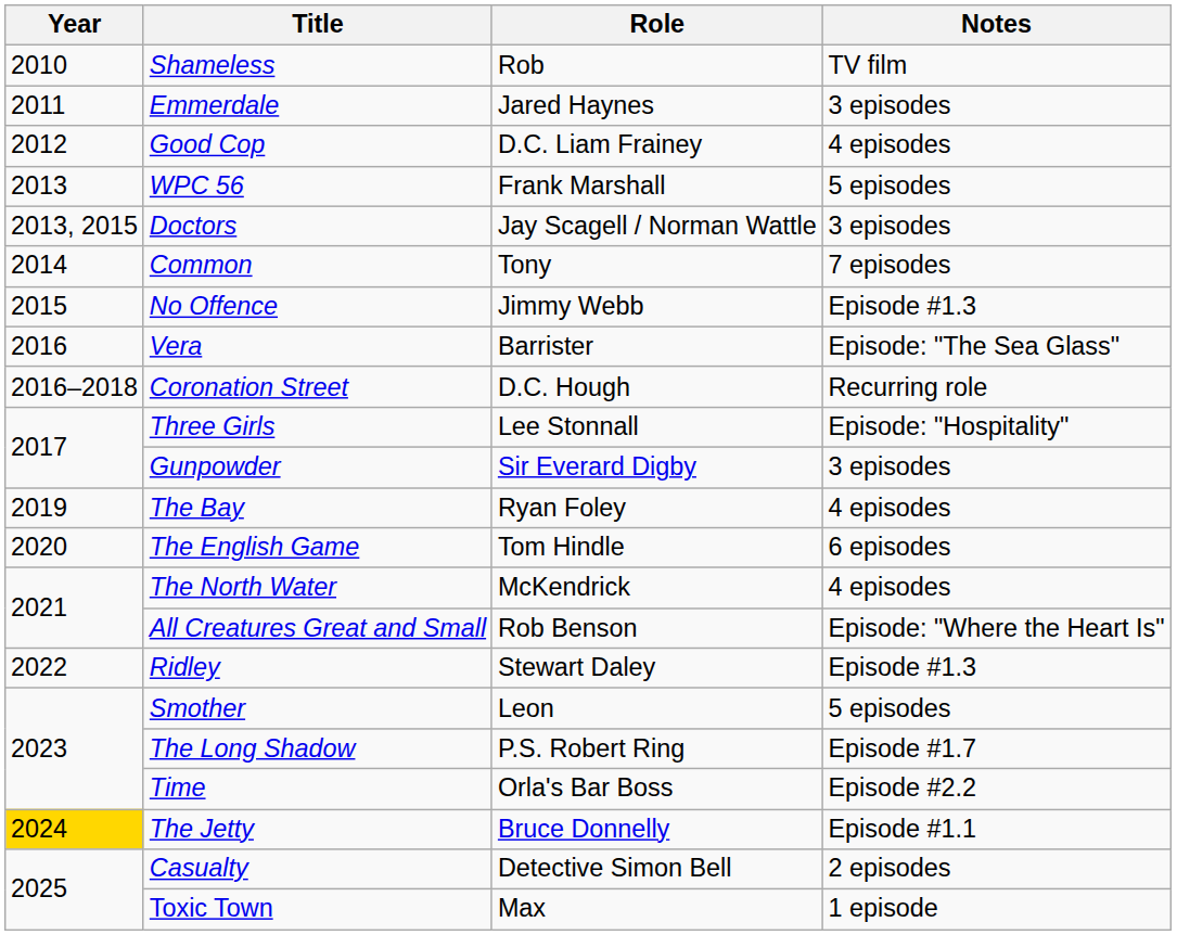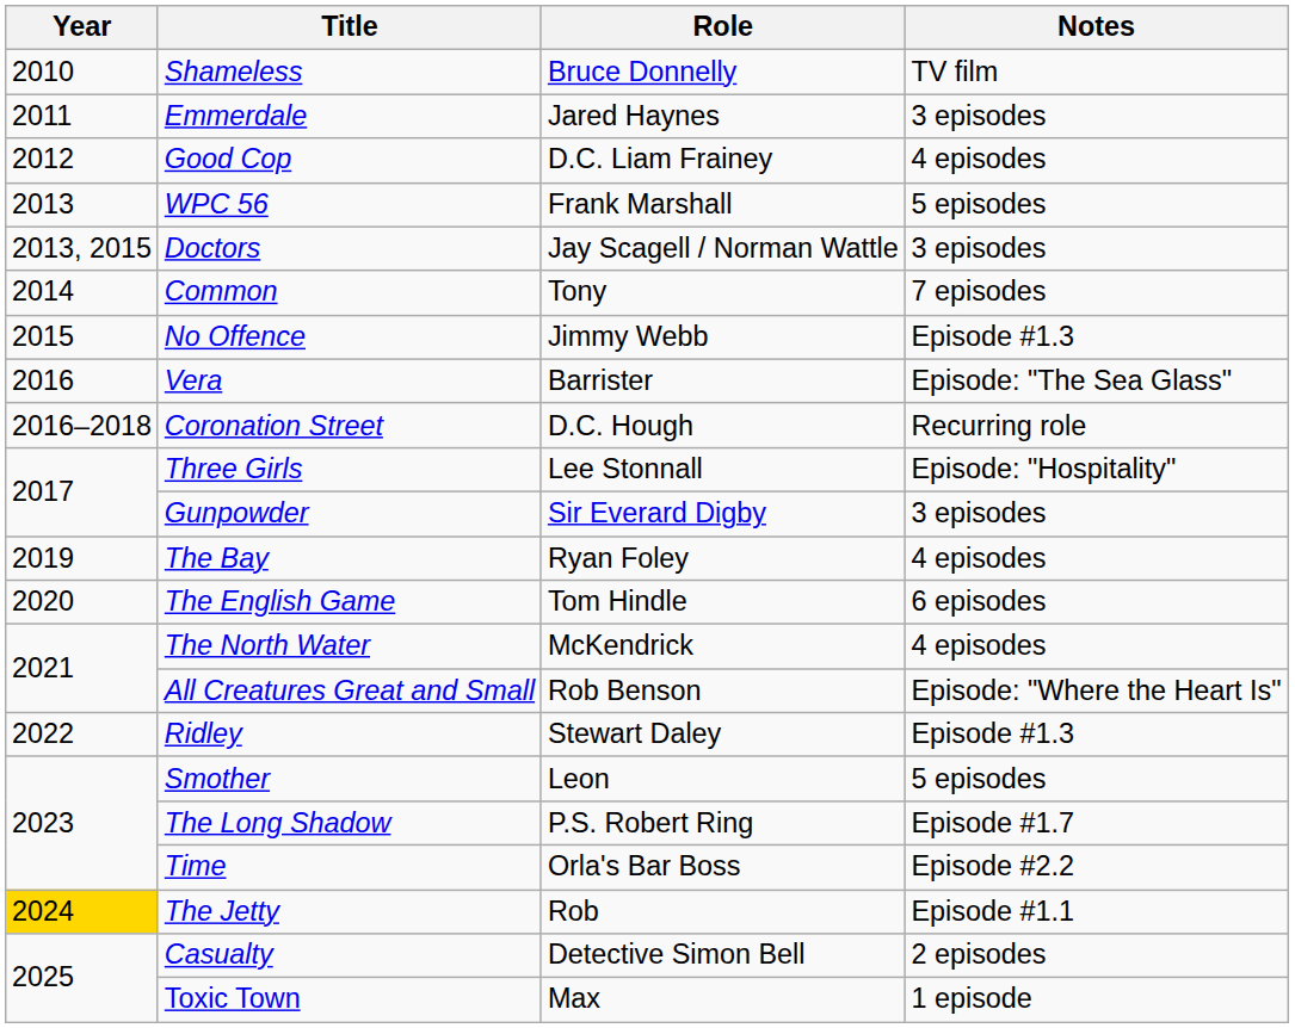 <table class="wikitable sortable">
 <tr>
 <th>Year</th>
 <th>Title</th>
 <th>Role</th>
 <th class="unsortable">Notes</th>
 </tr>
 <tr>
 <td>2010</td>
 <td><em><a href='#'>Shameless</a></em></td>
-<td>Rob</td>
+<td><a href='#'>Bruce Donnelly</a></td>
 <td>TV film</td>
 </tr>
 <tr>
 <td>2011</td>
 <td><em><a href='#'>Emmerdale</a></em></td>
 <td>Jared Haynes</td>
 <td>3 episodes</td>
 </tr>
 <tr>
 <td>2012</td>
 <td><em><a href='#'>Good Cop</a></em></td>
 <td>D.C. Liam Frainey</td>
 <td>4 episodes</td>
 </tr>
 <tr>
 <td>2013</td>
 <td><em><a href='#'>WPC 56</a></em></td>
 <td>Frank Marshall</td>
 <td>5 episodes</td>
 </tr>
 <tr>
 <td>2013, 2015</td>
 <td><em><a href='#'>Doctors</a></em></td>
 <td>Jay Scagell / Norman Wattle</td>
 <td>3 episodes</td>
 </tr>
 <tr>
 <td>2014</td>
 <td><em><a href='#'>Common</a></em></td>
 <td>Tony</td>
 <td>7 episodes</td>
 </tr>
 <tr>
 <td>2015</td>
 <td><em><a href='#'>No Offence</a></em></td>
 <td>Jimmy Webb</td>
 <td>Episode #1.3</td>
 </tr>
 <tr>
 <td>2016</td>
 <td><em><a href='#'>Vera</a></em></td>
 <td>Barrister</td>
 <td>Episode: "The Sea Glass"</td>
 </tr>
 <tr>
 <td>2016–2018</td>
 <td><em><a href='#'>Coronation Street</a></em></td>
 <td>D.C. Hough</td>
 <td>Recurring role</td>
 </tr>
 <tr>
 <td rowspan="2">2017</td>
 <td><em><a href='#'>Three Girls</a></em></td>
 <td>Lee Stonnall</td>
 <td>Episode: "Hospitality"</td>
 </tr>
 <tr>
 <td><em><a href='#'>Gunpowder</a></em></td>
 <td><a href='#'>Sir Everard Digby</a></td>
 <td>3 episodes</td>
 </tr>
 <tr>
 <td>2019</td>
 <td><em><a href='#'>The Bay</a></em></td>
 <td>Ryan Foley</td>
 <td>4 episodes</td>
 </tr>
 <tr>
 <td>2020</td>
 <td><em><a href='#'>The English Game</a></em></td>
 <td>Tom Hindle</td>
 <td>6 episodes</td>
 </tr>
 <tr>
 <td rowspan="2">2021</td>
 <td><em><a href='#'>The North Water</a></em></td>
 <td>McKendrick</td>
 <td>4 episodes</td>
 </tr>
 <tr>
 <td><em><a href='#'>All Creatures Great and Small</a></em></td>
 <td>Rob Benson</td>
 <td>Episode: "Where the Heart Is"</td>
 </tr>
 <tr>
 <td>2022</td>
 <td><em><a href='#'>Ridley</a></em></td>
 <td>Stewart Daley</td>
 <td>Episode #1.3</td>
 </tr>
 <tr>
 <td rowspan="3">2023</td>
 <td><em><a href='#'>Smother</a></em></td>
 <td>Leon</td>
 <td>5 episodes</td>
 </tr>
 <tr>
 <td><em><a href='#'>The Long Shadow</a></em></td>
 <td>P.S. Robert Ring</td>
 <td>Episode #1.7</td>
 </tr>
 <tr>
 <td><em><a href='#'>Time</a></em></td>
 <td>Orla's Bar Boss</td>
 <td>Episode #2.2</td>
 </tr>
 <tr>
 <td style="background: gold;">2024</td>
 <td><em><a href='#'>The Jetty</a></em></td>
-<td><a href='#'>Bruce Donnelly</a></td>
+<td>Rob</td>
 <td>Episode #1.1</td>
 </tr>
 <tr>
 <td rowspan="2">2025</td>
 <td><em><a href='#'>Casualty</a></em></td>
 <td>Detective Simon Bell</td>
 <td>2 episodes</td>
 </tr>
 <tr>
 <td><a href='#'>Toxic Town</a></td>
 <td>Max</td>
 <td>1 episode</td>
 </tr>
 </table>
